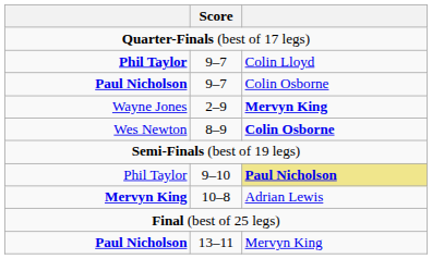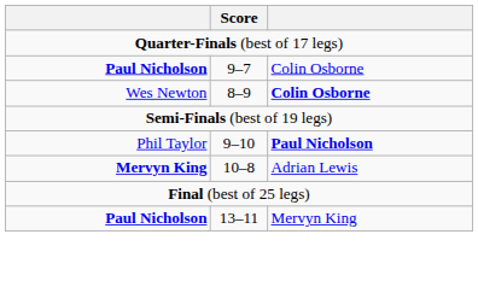 <table class=wikitable style="text-align:center">
 <tr>
 <th width=200></th>
 <th width=50>Score</th>
 <th width=200></th>
 </tr>
 <tr align=center>
 <td colspan="3"><strong>Quarter-Finals</strong> (best of 17 legs)</td>
 </tr>
 <tr align=left>
-<td align=right><strong><a href='#'>Phil Taylor</a></strong> </td>
-<td align=center>9–7</td>
-<td> <a href='#'>Colin Lloyd</a></td>
-</tr>
-<tr align=left>
 <td align=right><strong><a href='#'>Paul Nicholson</a></strong> </td>
 <td align=center>9–7</td>
 <td> <a href='#'>Colin Osborne</a></td>
-</tr>
-<tr align=left>
-<td align=right><a href='#'>Wayne Jones</a> </td>
-<td align=center>2–9</td>
-<td> <strong><a href='#'>Mervyn King</a></strong></td>
 </tr>
 <tr align=left>
 <td align=right><a href='#'>Wes Newton</a> </td>
 <td align=center>8–9</td>
 <td> <strong><a href='#'>Colin Osborne</a></strong></td>
 </tr>
 <tr align=center>
 <td colspan="3"><strong>Semi-Finals</strong> (best of 19 legs)</td>
 </tr>
 <tr align=left>
 <td align=right><a href='#'>Phil Taylor</a> </td>
 <td align=center>9–10</td>
-<td style="background: khaki;"> <strong><a href='#'>Paul Nicholson</a></strong></td>
+<td> <strong><a href='#'>Paul Nicholson</a></strong></td>
 </tr>
 <tr align=left>
 <td align=right><strong><a href='#'>Mervyn King</a></strong> </td>
 <td align=center>10–8</td>
 <td> <a href='#'>Adrian Lewis</a></td>
 </tr>
 <tr align=center>
 <td colspan="3"><strong>Final</strong> (best of 25 legs)</td>
 </tr>
 <tr align=left>
 <td align=right><strong><a href='#'>Paul Nicholson</a></strong> </td>
 <td align=center>13–11</td>
 <td> <a href='#'>Mervyn King</a></td>
 </tr>
 </table>
